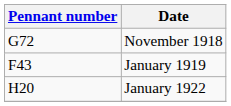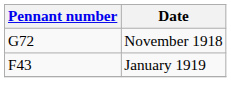 <table class="wikitable" style="text-align:left">
 <tr>
 <th scope="col"><a href='#'>Pennant number</a></th>
 <th>Date</th>
 </tr>
 <tr>
 <td scope="row">G72</td>
 <td>November 1918</td>
 </tr>
 <tr>
 <td scope="row">F43</td>
 <td>January 1919</td>
 </tr>
 <tr>
-<td scope="row">H20</td>
-<td>January 1922</td>
-</tr>
-<tr>
 </tr>
 </table>
